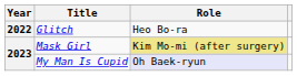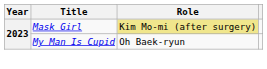 <table class="wikitable plainrowheaders sortable">
 <tr>
 <th scope="col">Year</th>
 <th scope="col">Title</th>
 <th scope="col">Role</th>
 <th scope="col" class="unsortable"></th>
-</tr>
-<tr>
-<th scope="row">2022</th>
-<td><em><a href='#'>Glitch</a></em></td>
-<td>Heo Bo-ra</td>
-<td style="text-align:center"></td>
 </tr>
 <tr>
 <th scope="row" rowspan="2">2023</th>
 <td><em><a href='#'>Mask Girl</a></em></td>
 <td style="background: khaki;">Kim Mo-mi (after surgery)</td>
 <td style="text-align:center"></td>
 </tr>
 <tr>
 <td><em><a href='#'>My Man Is Cupid</a></em></td>
-<td style="background: lavender;">Oh Baek-ryun</td>
+<td>Oh Baek-ryun</td>
 <td style="text-align:center"></td>
 </tr>
 </table>
